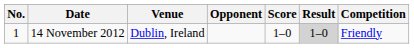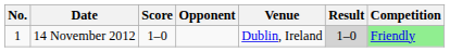 <table class="wikitable sortable">
 <tr>
 <th scope="col">No.</th>
 <th scope="col">Date</th>
+<th scope="col">Score</th>
+<th scope="col">Opponent</th>
 <th scope="col">Venue</th>
-<th scope="col">Opponent</th>
-<th scope="col">Score</th>
 <th scope="col">Result</th>
 <th scope="col">Competition</th>
 </tr>
 <tr>
 <td align="center">1</td>
 <td>14 November 2012</td>
+<td align="center">1–0</td>
+<td></td>
 <td><a href='#'>Dublin</a>, Ireland</td>
-<td></td>
-<td align="center">1–0</td>
 <td align="center" style="background: lightgrey;">1–0</td>
-<td><a href='#'>Friendly</a></td>
+<td style="background: lightgreen;"><a href='#'>Friendly</a></td>
 </tr>
 </table>
